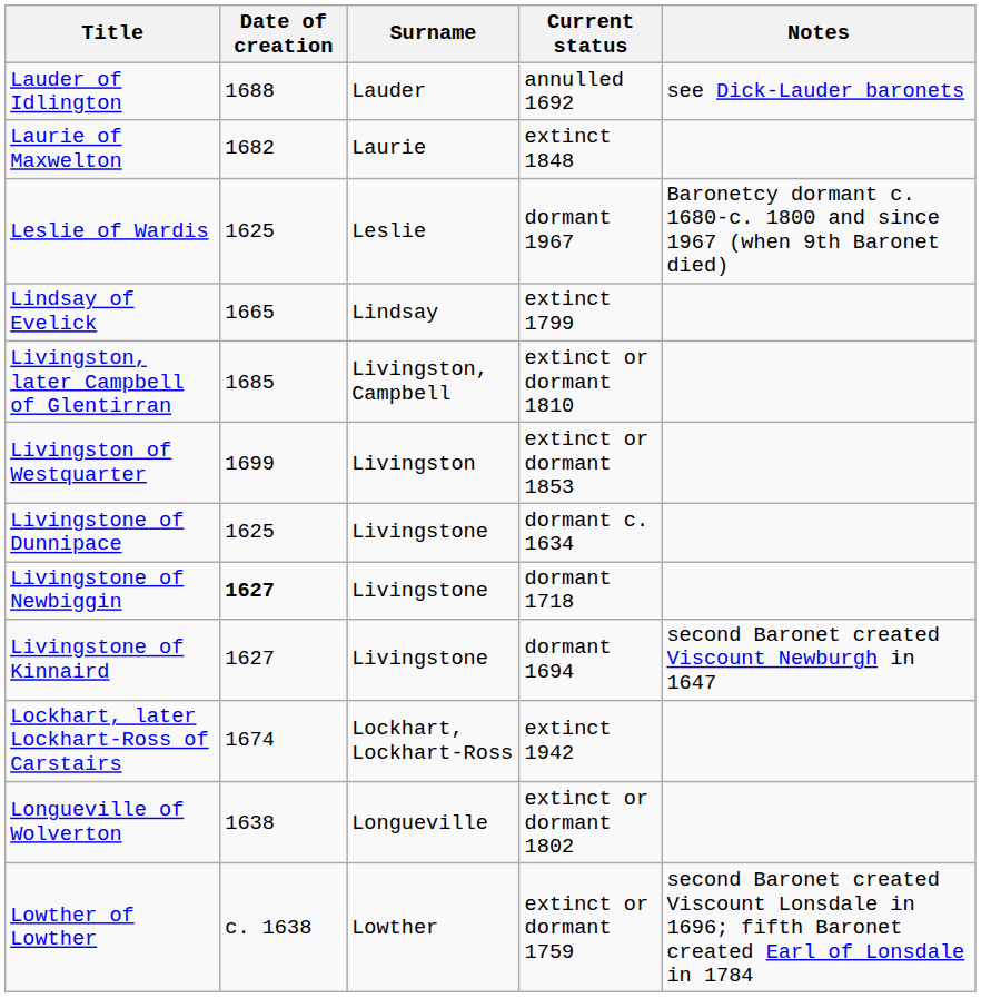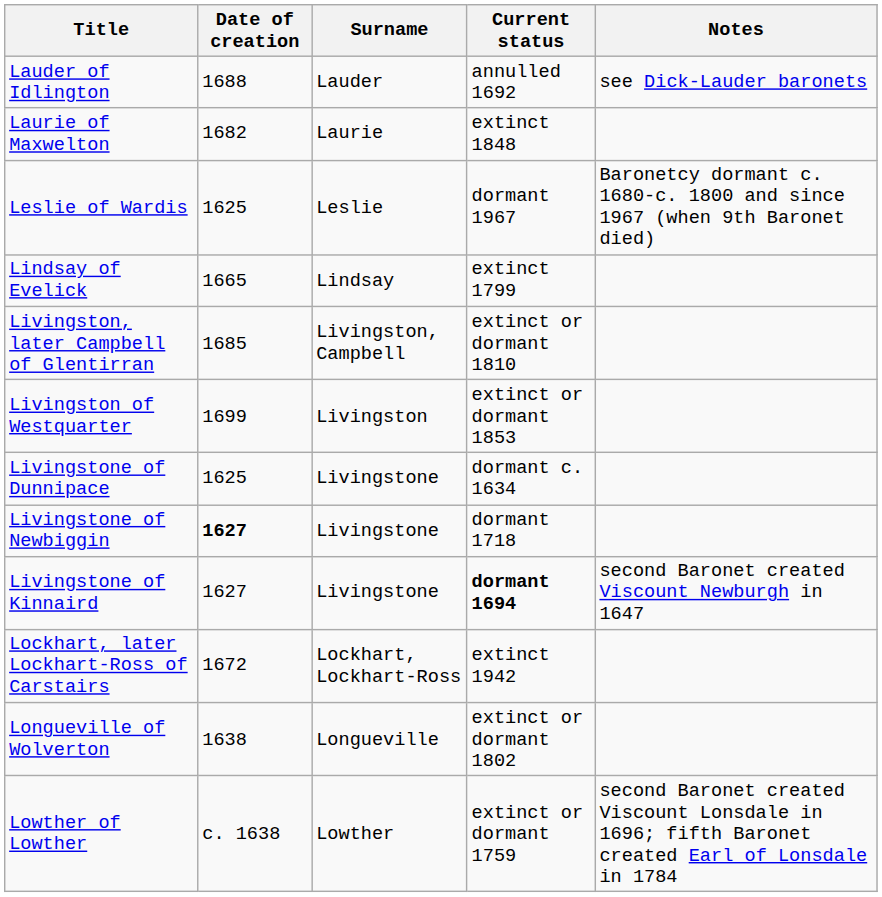 <table class="wikitable">
 <tr>
 <th>Title</th>
 <th>Date of creation</th>
 <th>Surname</th>
 <th>Current status</th>
 <th>Notes</th>
 </tr>
 <tr>
 <td><a href='#'>Lauder of Idlington</a></td>
 <td>1688</td>
 <td>Lauder</td>
 <td>annulled 1692</td>
 <td>see <a href='#'>Dick-Lauder baronets</a></td>
 </tr>
 <tr>
 <td><a href='#'>Laurie of Maxwelton</a></td>
 <td>1682</td>
 <td>Laurie</td>
 <td>extinct 1848</td>
 <td> </td>
 </tr>
 <tr>
 <td><a href='#'>Leslie of Wardis</a></td>
 <td>1625</td>
 <td>Leslie</td>
 <td>dormant 1967</td>
 <td>Baronetcy dormant c. 1680-c. 1800 and since 1967 (when 9th Baronet died)</td>
 </tr>
 <tr>
 <td><a href='#'>Lindsay of Evelick</a></td>
 <td>1665</td>
 <td>Lindsay</td>
 <td>extinct 1799</td>
 <td> </td>
 </tr>
 <tr>
 <td><a href='#'>Livingston, later Campbell of Glentirran</a></td>
 <td>1685</td>
 <td>Livingston, Campbell</td>
 <td>extinct or dormant 1810</td>
 <td> </td>
 </tr>
 <tr>
 <td><a href='#'>Livingston of Westquarter</a></td>
 <td>1699</td>
 <td>Livingston</td>
 <td>extinct or dormant 1853</td>
 <td> </td>
 </tr>
 <tr>
 <td><a href='#'>Livingstone of Dunnipace</a></td>
 <td>1625</td>
 <td>Livingstone</td>
 <td>dormant c. 1634</td>
 <td> </td>
 </tr>
 <tr>
 <td><a href='#'>Livingstone of Newbiggin</a></td>
 <td><strong>1627</strong></td>
 <td>Livingstone</td>
 <td>dormant 1718</td>
 <td> </td>
 </tr>
 <tr>
 <td><a href='#'>Livingstone of Kinnaird</a></td>
 <td>1627</td>
 <td>Livingstone</td>
-<td>dormant 1694</td>
+<td><strong>dormant 1694</strong></td>
 <td>second Baronet created <a href='#'>Viscount Newburgh</a> in 1647</td>
 </tr>
 <tr>
 <td><a href='#'>Lockhart, later Lockhart-Ross of Carstairs</a></td>
-<td>1674</td>
+<td>1672</td>
 <td>Lockhart, Lockhart-Ross</td>
 <td>extinct 1942</td>
 <td> </td>
 </tr>
 <tr>
 <td><a href='#'>Longueville of Wolverton</a></td>
 <td>1638</td>
 <td>Longueville</td>
 <td>extinct or dormant 1802</td>
 <td> </td>
 </tr>
 <tr>
 <td><a href='#'>Lowther of Lowther</a></td>
 <td>c. 1638</td>
 <td>Lowther</td>
 <td>extinct or dormant 1759</td>
 <td>second Baronet created Viscount Lonsdale in 1696; fifth Baronet created <a href='#'>Earl of Lonsdale</a> in 1784</td>
 </tr>
 </table>
